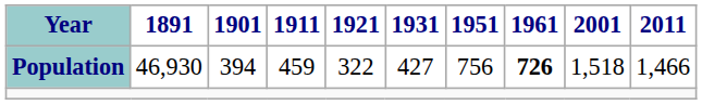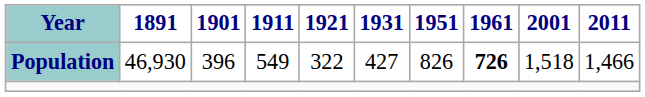 <table class="wikitable" style="margin:1em auto 1em auto; font-size:85%; width:30%; border:0; text-align:center; line-height:120%;">
 <tr>
 <th style="background:#9cc; color:navy; height:17px;">Year</th>
 <th style="background:#fff; color:navy;">1891</th>
 <th style="background:#fff; color:navy;">1901</th>
 <th style="background:#fff; color:navy;">1911</th>
 <th style="background:#fff; color:navy;">1921</th>
 <th style="background:#fff; color:navy;">1931</th>
 <th style="background:#fff; color:navy;">1951</th>
 <th style="background:#fff; color:navy;">1961</th>
 <th style="background:#fff; color:navy;">2001</th>
 <th style="background:#fff; color:navy;">2011</th>
 </tr>
 <tr style="text-align:center;">
 <th style="background:#9cc; color:navy; height:17px;">Population</th>
 <td style="background:#fff; color:black;">46,930</td>
-<td style="background:#fff; color:black;">394</td>
-<td style="background:#fff; color:black;">459</td>
+<td style="background:#fff; color:black;">396</td>
+<td style="background:#fff; color:black;">549</td>
 <td style="background:#fff; color:black;">322</td>
 <td style="background:#fff; color:black;">427</td>
-<td style="background:#fff; color:black;">756</td>
+<td style="background:#fff; color:black;">826</td>
 <td style="background:#fff; color:black;"><strong>726</strong></td>
 <td style="background:#fff; color:black;">1,518</td>
 <td style="background:#fff; color:black;">1,466</td>
 </tr>
 <tr>
 <td colspan="22" style="text-align:center;font-size:90%;"></td>
 </tr>
 </table>
